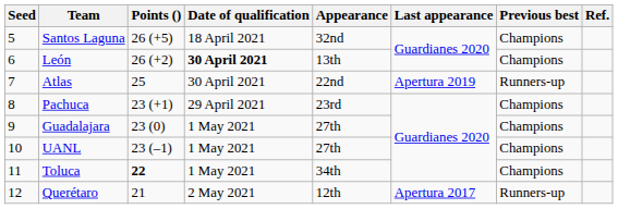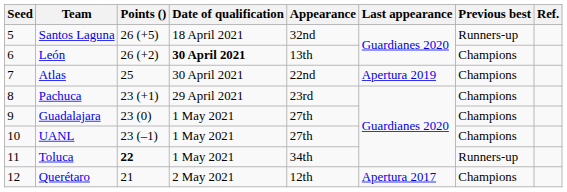 <table class="wikitable sortable">
 <tr>
 <th>Seed</th>
 <th>Team</th>
 <th>Points ()</th>
 <th>Date of qualification</th>
 <th>Appearance</th>
 <th>Last appearance</th>
 <th>Previous best</th>
 <th>Ref.</th>
 </tr>
 <tr>
 <td>5</td>
 <td><a href='#'>Santos Laguna</a></td>
 <td>26 (+5)</td>
 <td>18 April 2021</td>
 <td>32nd</td>
 <td rowspan="2"><a href='#'>Guardianes 2020</a></td>
-<td>Champions<br></td>
+<td>Runners-up<br></td>
 <td></td>
 </tr>
 <tr>
 <td>6</td>
 <td><a href='#'>León</a></td>
 <td>26 (+2)</td>
 <td><strong>30 April 2021</strong></td>
 <td>13th</td>
 <td>Champions<br></td>
 <td></td>
 </tr>
 <tr>
 <td>7</td>
 <td><a href='#'>Atlas</a></td>
 <td>25</td>
 <td>30 April 2021</td>
 <td>22nd</td>
 <td rowspan="1"><a href='#'>Apertura 2019</a></td>
-<td>Runners-up<br></td>
+<td>Champions<br></td>
 <td></td>
 </tr>
 <tr>
 <td>8</td>
 <td><a href='#'>Pachuca</a></td>
 <td>23 (+1)</td>
 <td>29 April 2021</td>
 <td>23rd</td>
 <td rowspan="4"><a href='#'>Guardianes 2020</a></td>
 <td>Champions<br></td>
 <td></td>
 </tr>
 <tr>
 <td>9</td>
 <td><a href='#'>Guadalajara</a></td>
 <td>23 (0)</td>
 <td>1 May 2021</td>
 <td>27th</td>
 <td>Champions<br></td>
 <td></td>
 </tr>
 <tr>
 <td>10</td>
 <td><a href='#'>UANL</a></td>
 <td>23 (–1)</td>
 <td>1 May 2021</td>
 <td>27th</td>
 <td>Champions<br></td>
 <td></td>
 </tr>
 <tr>
 <td>11</td>
 <td><a href='#'>Toluca</a></td>
 <td><strong>22</strong></td>
 <td>1 May 2021</td>
 <td>34th</td>
-<td>Champions<br></td>
+<td>Runners-up<br></td>
 <td></td>
 </tr>
 <tr>
 <td>12</td>
 <td><a href='#'>Querétaro</a></td>
 <td>21</td>
 <td>2 May 2021</td>
 <td>12th</td>
 <td><a href='#'>Apertura 2017</a></td>
-<td>Runners-up<br></td>
+<td>Champions<br></td>
 <td></td>
 </tr>
 </table>
